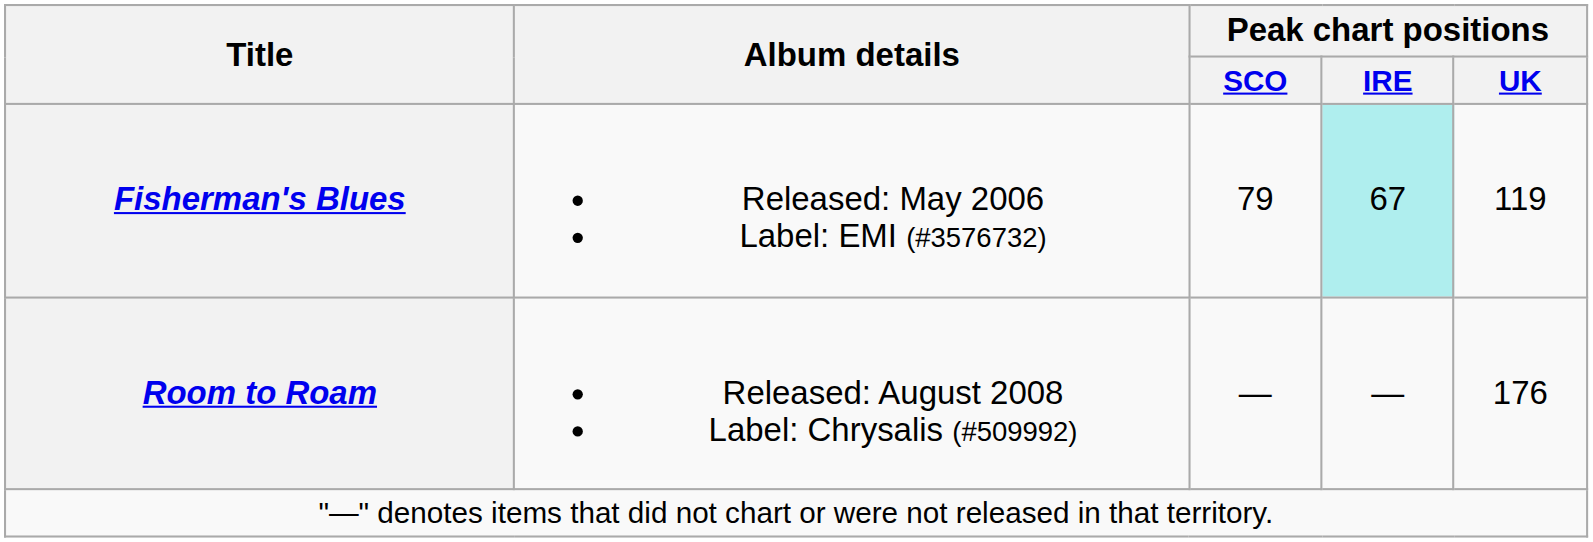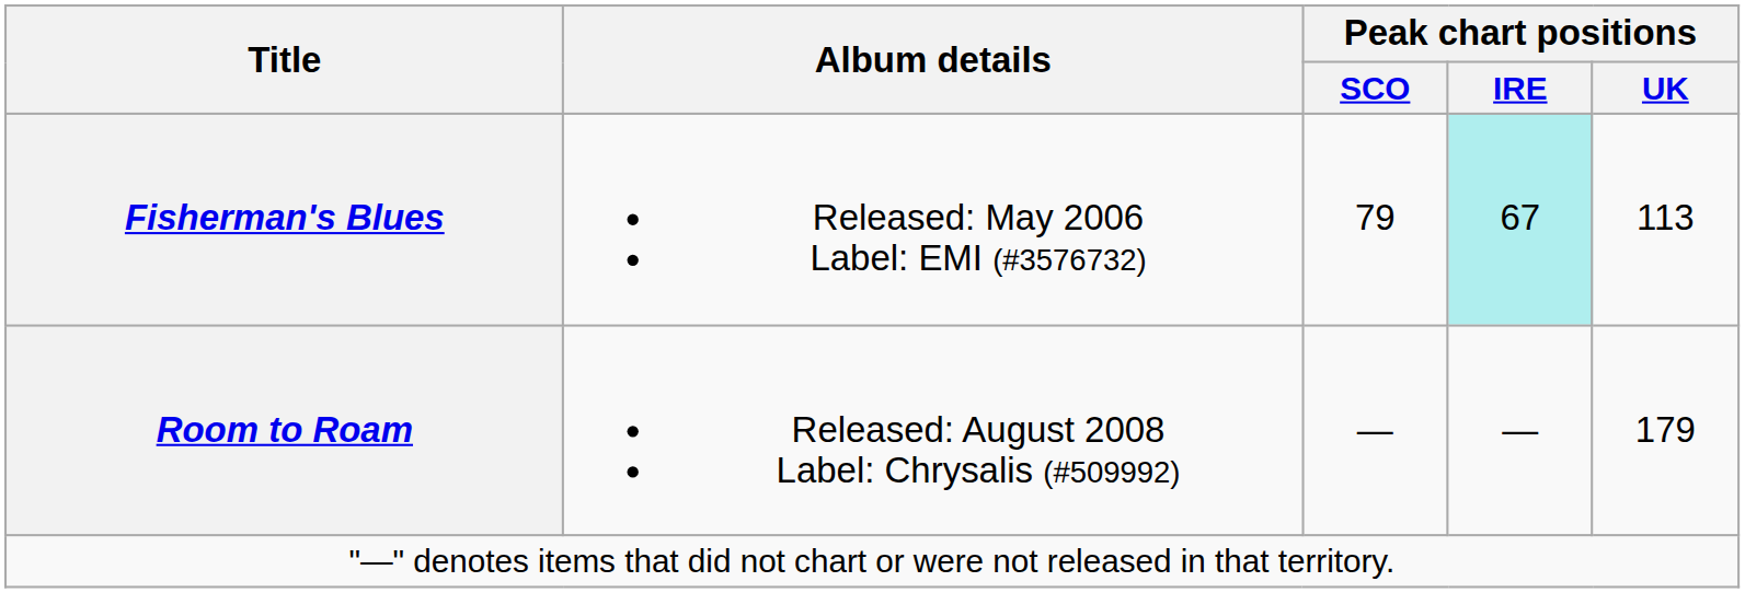 <table class="wikitable plainrowheaders" style="text-align:center;">
 <tr>
 <th scope="col" rowspan="2" style="width:15em;">Title</th>
 <th scope="col" rowspan="2" style="width:20em;">Album details</th>
 <th scope="col" colspan="3">Peak chart positions</th>
 </tr>
 <tr>
 <th style="width:4em;font-size:90%;"><a href='#'>SCO</a><br></th>
 <th style="width:4em;font-size:90%;"><a href='#'>IRE</a><br></th>
 <th style="width:4em;font-size:90%;"><a href='#'>UK</a><br></th>
 </tr>
 <tr>
 <th scope="row"><em><a href='#'>Fisherman's Blues</a></em></th>
 <td><br><ul><li>Released: May 2006</li><li>Label: EMI <small>(#3576732)</small></li></ul></td>
 <td>79</td>
 <td style="background: paleturquoise;">67</td>
-<td>119</td>
+<td>113</td>
 </tr>
 <tr>
 <th scope="row"><em><a href='#'>Room to Roam</a></em></th>
 <td><br><ul><li>Released: August 2008</li><li>Label: Chrysalis <small>(#509992)</small></li></ul></td>
 <td>—</td>
 <td>—</td>
-<td>176</td>
+<td>179</td>
 </tr>
 <tr>
 <td align="center" colspan="15" style="font-size:90%">"—" denotes items that did not chart or were not released in that territory.</td>
 </tr>
 </table>
